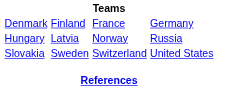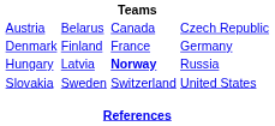 <table class="toc" style="padding: 6px; border-spacing: 3px;">
 <tr>
 <th colspan=4>Teams</th>
+</tr>
+<tr>
+<td><a href='#'>Austria</a></td>
+<td><a href='#'>Belarus</a></td>
+<td><a href='#'>Canada</a></td>
+<td><a href='#'>Czech Republic</a></td>
 </tr>
 <tr>
 <td><a href='#'>Denmark</a></td>
 <td><a href='#'>Finland</a></td>
 <td><a href='#'>France</a></td>
 <td><a href='#'>Germany</a></td>
 </tr>
 <tr>
 <td><a href='#'>Hungary</a></td>
 <td><a href='#'>Latvia</a></td>
-<td><a href='#'>Norway</a></td>
+<td><strong><a href='#'>Norway</a></strong></td>
 <td><a href='#'>Russia</a></td>
 </tr>
 <tr>
 <td><a href='#'>Slovakia</a></td>
 <td><a href='#'>Sweden</a></td>
 <td><a href='#'>Switzerland</a></td>
 <td><a href='#'>United States</a></td>
 </tr>
 <tr>
 <td colspan=4 align=center><br><strong><a href='#'>References</a></strong></td>
 </tr>
 </table>
